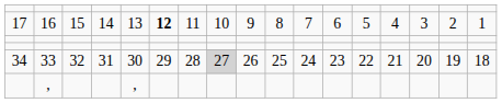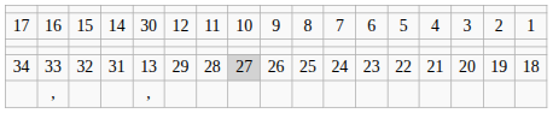 <table class="wikitable" style="border-collapse:collapse; text-align: center; font-size: 120%; width: 100%;">
 <tr>
 <td></td>
 <td></td>
 <td></td>
 <td></td>
 <td></td>
 <td></td>
 <td></td>
 <td></td>
 <td></td>
 <td></td>
 <td></td>
 <td></td>
 <td></td>
 <td></td>
 <td></td>
 <td></td>
 <td></td>
 </tr>
 <tr>
 <td>17</td>
 <td>16</td>
 <td>15</td>
 <td>14</td>
-<td>13</td>
-<td><strong>12</strong></td>
+<td>30</td>
+<td>12</td>
 <td>11</td>
 <td>10</td>
 <td>9</td>
 <td>8</td>
 <td>7</td>
 <td>6</td>
 <td>5</td>
 <td>4</td>
 <td>3</td>
 <td>2</td>
 <td>1</td>
 </tr>
 <tr>
 <td></td>
 <td></td>
 <td></td>
 <td></td>
 <td></td>
 <td></td>
 <td></td>
 <td></td>
 <td></td>
 <td></td>
 <td></td>
 <td></td>
 <td></td>
 <td></td>
 <td></td>
 <td></td>
 <td></td>
 </tr>
 <tr>
 <td></td>
 <td></td>
 <td></td>
 <td></td>
 <td></td>
 <td></td>
 <td></td>
 <td></td>
 <td></td>
 <td></td>
 <td></td>
 <td></td>
 <td></td>
 <td></td>
 <td></td>
 <td></td>
 <td></td>
 </tr>
 <tr>
 <td>34</td>
 <td>33</td>
 <td>32</td>
 <td>31</td>
-<td>30</td>
+<td>13</td>
 <td>29</td>
 <td>28</td>
 <td style="background: lightgrey;">27</td>
 <td>26</td>
 <td>25</td>
 <td>24</td>
 <td>23</td>
 <td>22</td>
 <td>21</td>
 <td>20</td>
 <td>19</td>
 <td>18</td>
 </tr>
 <tr>
 <td></td>
 <td>, </td>
 <td></td>
 <td></td>
 <td>, </td>
 <td></td>
 <td></td>
 <td></td>
 <td></td>
 <td></td>
 <td></td>
 <td></td>
 <td></td>
 <td></td>
 <td></td>
 <td></td>
 <td></td>
 </tr>
 </table>
